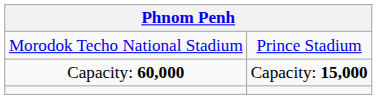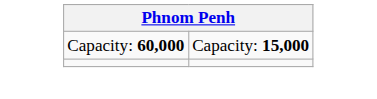 <table class="wikitable" style="text-align:center;margin:1em auto;">
 <tr>
 <th colspan="2"><a href='#'>Phnom Penh</a></th>
-</tr>
-<tr>
-<td><a href='#'>Morodok Techo National Stadium</a></td>
-<td><a href='#'>Prince Stadium</a></td>
 </tr>
 <tr>
 <td>Capacity: <strong>60,000</strong></td>
 <td>Capacity: <strong>15,000</strong></td>
 </tr>
 <tr>
 <td></td>
 <td></td>
 </tr>
 </table>
